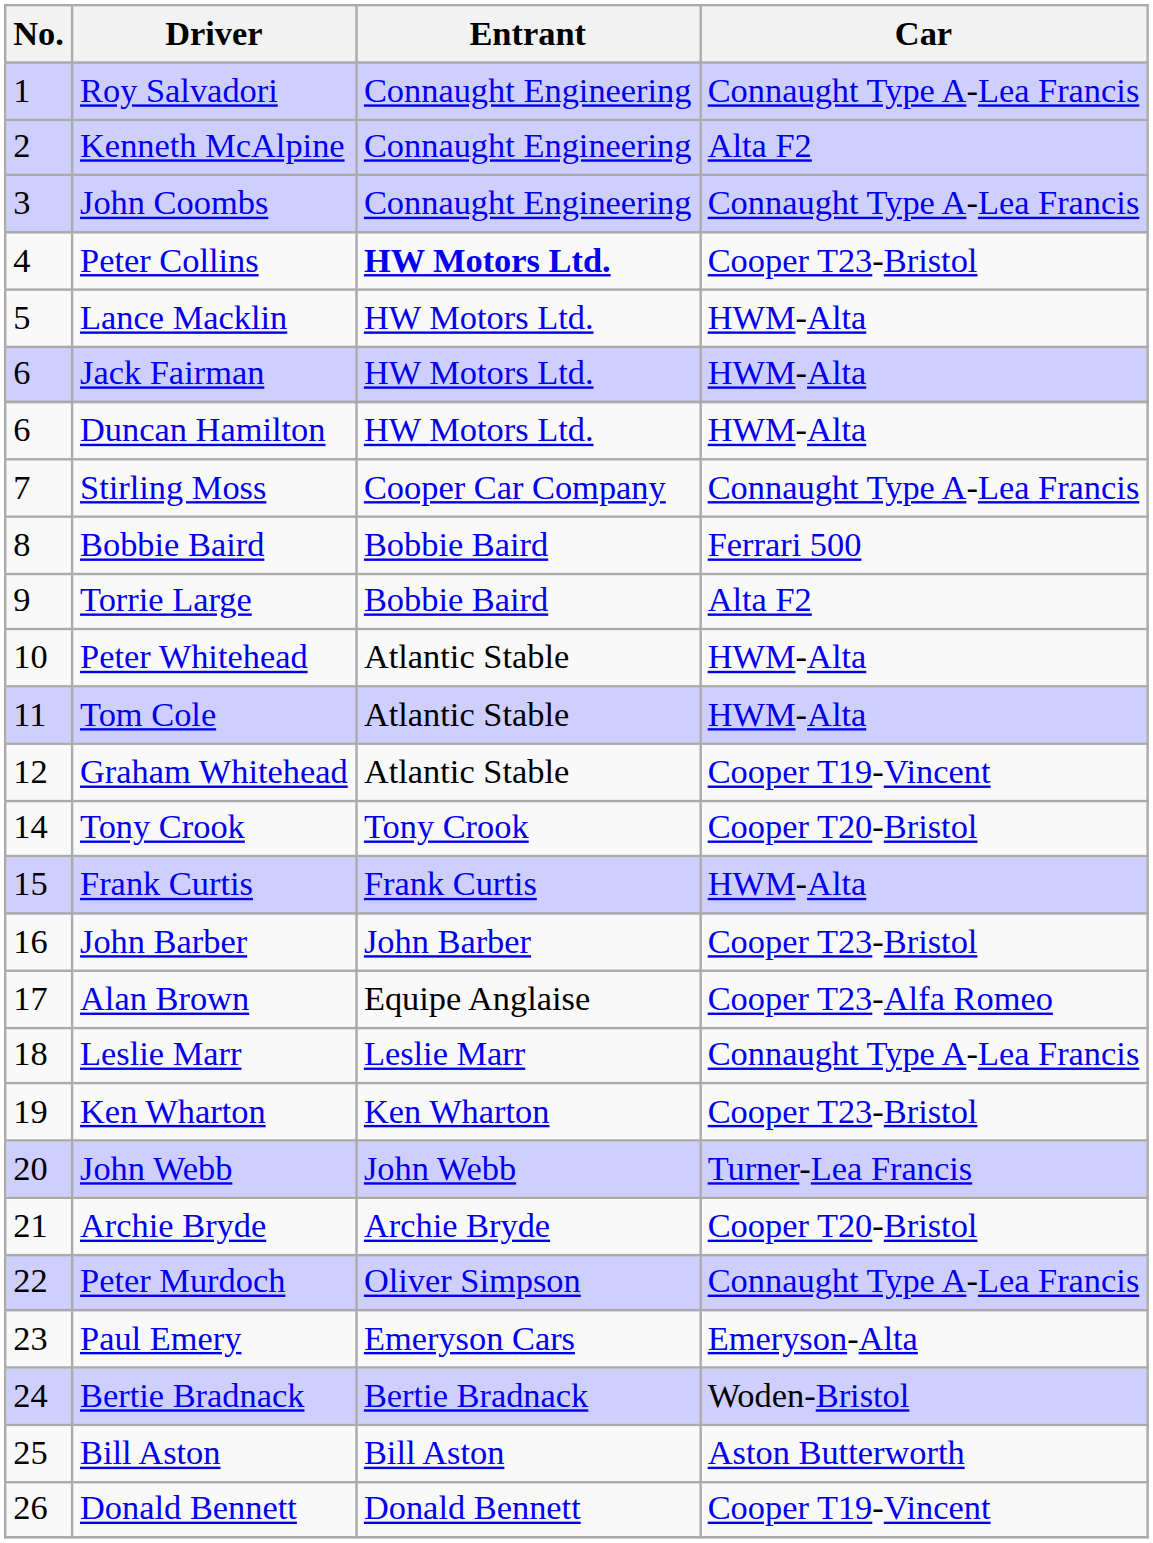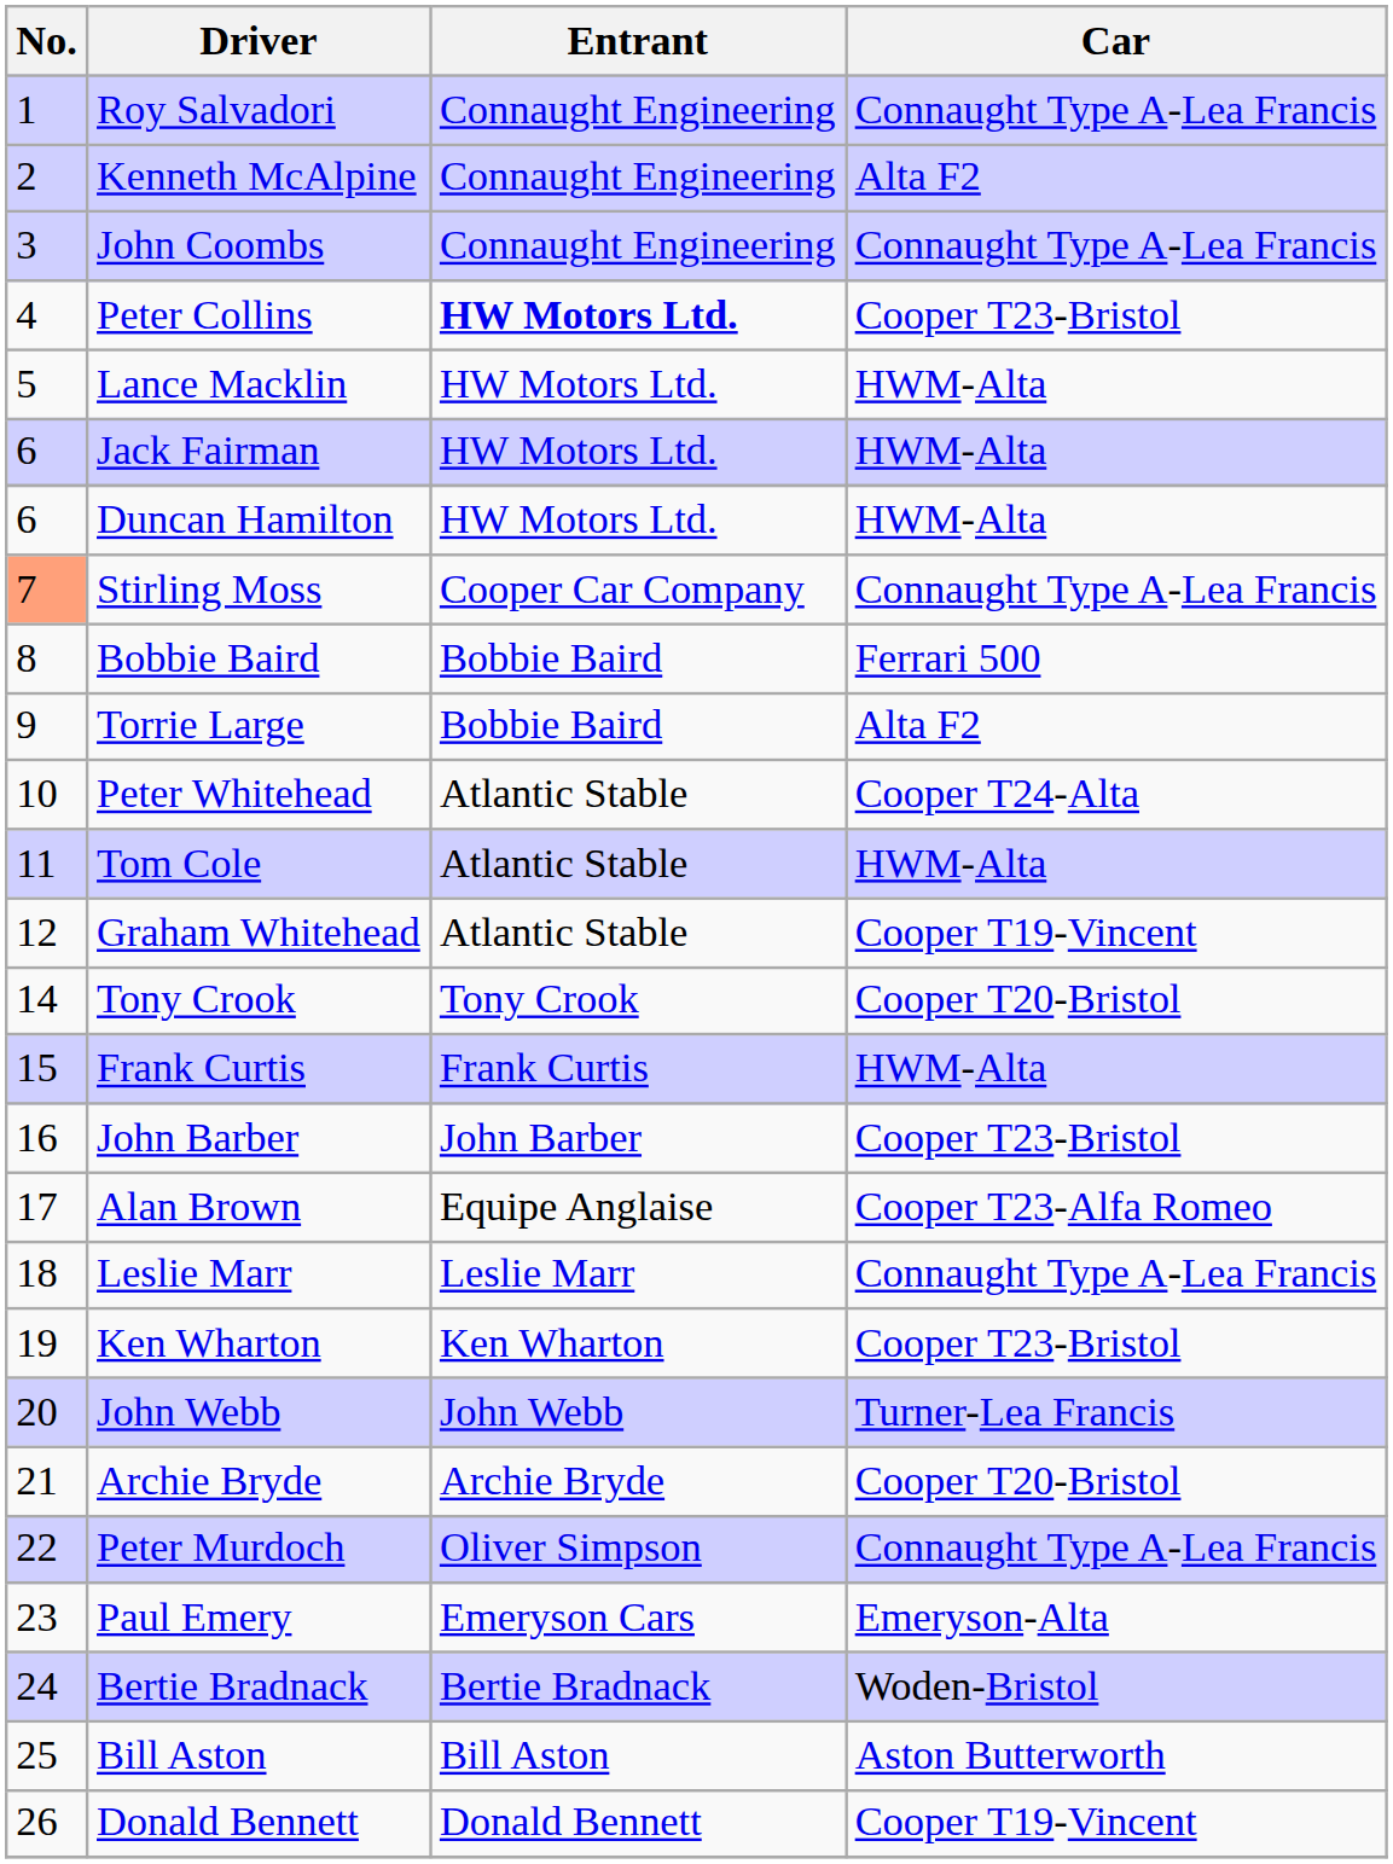 <table class="wikitable" style="font-size: 90%;">
 <tr>
 <th>No.</th>
 <th>Driver</th>
 <th>Entrant</th>
 <th>Car</th>
 </tr>
 <tr style="background-color: #CFCFFF">
 <td>1</td>
 <td> <a href='#'>Roy Salvadori</a></td>
 <td><a href='#'>Connaught Engineering</a></td>
 <td><a href='#'>Connaught Type A</a>-<a href='#'>Lea Francis</a></td>
 </tr>
 <tr style="background-color: #CFCFFF">
 <td>2</td>
 <td> <a href='#'>Kenneth McAlpine</a></td>
 <td><a href='#'>Connaught Engineering</a></td>
 <td><a href='#'>Alta F2</a></td>
 </tr>
 <tr style="background-color: #CFCFFF">
 <td>3</td>
 <td> <a href='#'>John Coombs</a></td>
 <td><a href='#'>Connaught Engineering</a></td>
 <td><a href='#'>Connaught Type A</a>-<a href='#'>Lea Francis</a></td>
 </tr>
 <tr>
 <td>4</td>
 <td> <a href='#'>Peter Collins</a></td>
 <td><strong><a href='#'>HW Motors Ltd.</a></strong></td>
 <td><a href='#'>Cooper T23</a>-<a href='#'>Bristol</a></td>
 </tr>
 <tr>
 <td>5</td>
 <td> <a href='#'>Lance Macklin</a></td>
 <td><a href='#'>HW Motors Ltd.</a></td>
 <td><a href='#'>HWM</a>-<a href='#'>Alta</a></td>
 </tr>
 <tr style="background-color: #CFCFFF">
 <td>6</td>
 <td> <a href='#'>Jack Fairman</a></td>
 <td><a href='#'>HW Motors Ltd.</a></td>
 <td><a href='#'>HWM</a>-<a href='#'>Alta</a></td>
 </tr>
 <tr>
 </tr>
 <tr>
 <td>6</td>
 <td> <a href='#'>Duncan Hamilton</a></td>
 <td><a href='#'>HW Motors Ltd.</a></td>
 <td><a href='#'>HWM</a>-<a href='#'>Alta</a></td>
 </tr>
 <tr>
-<td>7</td>
+<td style="background: lightsalmon;">7</td>
 <td> <a href='#'>Stirling Moss</a></td>
 <td><a href='#'>Cooper Car Company</a></td>
 <td><a href='#'>Connaught Type A</a>-<a href='#'>Lea Francis</a></td>
 </tr>
 <tr>
 <td>8</td>
 <td> <a href='#'>Bobbie Baird</a></td>
 <td><a href='#'>Bobbie Baird</a></td>
 <td><a href='#'>Ferrari 500</a></td>
 </tr>
 <tr>
 <td>9</td>
 <td> <a href='#'>Torrie Large</a></td>
 <td><a href='#'>Bobbie Baird</a></td>
 <td><a href='#'>Alta F2</a></td>
 </tr>
 <tr>
 <td>10</td>
 <td> <a href='#'>Peter Whitehead</a></td>
 <td>Atlantic Stable</td>
-<td><a href='#'>HWM</a>-<a href='#'>Alta</a></td>
+<td><a href='#'>Cooper T24</a>-<a href='#'>Alta</a></td>
 </tr>
 <tr style="background-color: #CFCFFF">
 <td>11</td>
 <td> <a href='#'>Tom Cole</a></td>
 <td>Atlantic Stable</td>
 <td><a href='#'>HWM</a>-<a href='#'>Alta</a></td>
 </tr>
 <tr>
 <td>12</td>
 <td> <a href='#'>Graham Whitehead</a></td>
 <td>Atlantic Stable</td>
 <td><a href='#'>Cooper T19</a>-<a href='#'>Vincent</a></td>
 </tr>
 <tr>
 <td>14</td>
 <td> <a href='#'>Tony Crook</a></td>
 <td><a href='#'>Tony Crook</a></td>
 <td><a href='#'>Cooper T20</a>-<a href='#'>Bristol</a></td>
 </tr>
 <tr style="background-color: #CFCFFF">
 <td>15</td>
 <td> <a href='#'>Frank Curtis</a></td>
 <td><a href='#'>Frank Curtis</a></td>
 <td><a href='#'>HWM</a>-<a href='#'>Alta</a></td>
 </tr>
 <tr>
 <td>16</td>
 <td> <a href='#'>John Barber</a></td>
 <td><a href='#'>John Barber</a></td>
 <td><a href='#'>Cooper T23</a>-<a href='#'>Bristol</a></td>
 </tr>
 <tr>
 <td>17</td>
 <td> <a href='#'>Alan Brown</a></td>
 <td>Equipe Anglaise</td>
 <td><a href='#'>Cooper T23</a>-<a href='#'>Alfa Romeo</a></td>
 </tr>
 <tr>
 <td>18</td>
 <td> <a href='#'>Leslie Marr</a></td>
 <td><a href='#'>Leslie Marr</a></td>
 <td><a href='#'>Connaught Type A</a>-<a href='#'>Lea Francis</a></td>
 </tr>
 <tr>
 <td>19</td>
 <td> <a href='#'>Ken Wharton</a></td>
 <td><a href='#'>Ken Wharton</a></td>
 <td><a href='#'>Cooper T23</a>-<a href='#'>Bristol</a></td>
 </tr>
 <tr style="background-color: #CFCFFF">
 <td>20</td>
 <td> <a href='#'>John Webb</a></td>
 <td><a href='#'>John Webb</a></td>
 <td><a href='#'>Turner</a>-<a href='#'>Lea Francis</a></td>
 </tr>
 <tr>
 <td>21</td>
 <td> <a href='#'>Archie Bryde</a></td>
 <td><a href='#'>Archie Bryde</a></td>
 <td><a href='#'>Cooper T20</a>-<a href='#'>Bristol</a></td>
 </tr>
 <tr style="background-color: #CFCFFF">
 <td>22</td>
 <td> <a href='#'>Peter Murdoch</a></td>
 <td><a href='#'>Oliver Simpson</a></td>
 <td><a href='#'>Connaught Type A</a>-<a href='#'>Lea Francis</a></td>
 </tr>
 <tr>
 <td>23</td>
 <td> <a href='#'>Paul Emery</a></td>
 <td><a href='#'>Emeryson Cars</a></td>
 <td><a href='#'>Emeryson</a>-<a href='#'>Alta</a></td>
 </tr>
 <tr style="background-color: #CFCFFF">
 <td>24</td>
 <td> <a href='#'>Bertie Bradnack</a></td>
 <td><a href='#'>Bertie Bradnack</a></td>
 <td>Woden-<a href='#'>Bristol</a></td>
 </tr>
 <tr>
 <td>25</td>
 <td> <a href='#'>Bill Aston</a></td>
 <td><a href='#'>Bill Aston</a></td>
 <td><a href='#'>Aston Butterworth</a></td>
 </tr>
 <tr>
 <td>26</td>
 <td> <a href='#'>Donald Bennett</a></td>
 <td><a href='#'>Donald Bennett</a></td>
 <td><a href='#'>Cooper T19</a>-<a href='#'>Vincent</a></td>
 </tr>
 <tr>
 </tr>
 </table>
